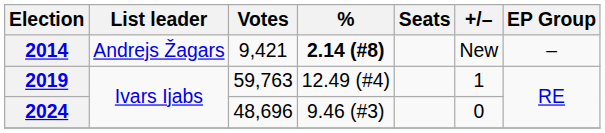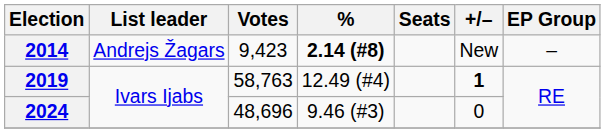 <table class=wikitable style=text-align:center>
 <tr>
 <th>Election</th>
 <th>List leader</th>
 <th>Votes</th>
 <th>%</th>
 <th>Seats</th>
 <th>+/–</th>
 <th>EP Group</th>
 </tr>
 <tr>
 <th><a href='#'>2014</a></th>
 <td><a href='#'>Andrejs Žagars</a></td>
-<td>9,421</td>
+<td>9,423</td>
 <td><strong>2.14 (#8)</strong></td>
 <td></td>
 <td>New</td>
 <td>–</td>
 </tr>
 <tr>
 <th><a href='#'>2019</a></th>
 <td rowspan=2><a href='#'>Ivars Ijabs</a></td>
-<td>59,763</td>
+<td>58,763</td>
 <td>12.49 (#4)</td>
 <td></td>
-<td> 1</td>
+<td><strong> 1</strong></td>
 <td rowspan=2><a href='#'>RE</a></td>
 </tr>
 <tr>
 <th><a href='#'>2024</a></th>
 <td>48,696</td>
 <td>9.46 (#3)</td>
 <td></td>
 <td> 0</td>
 </tr>
 <tr>
 </tr>
 </table>
